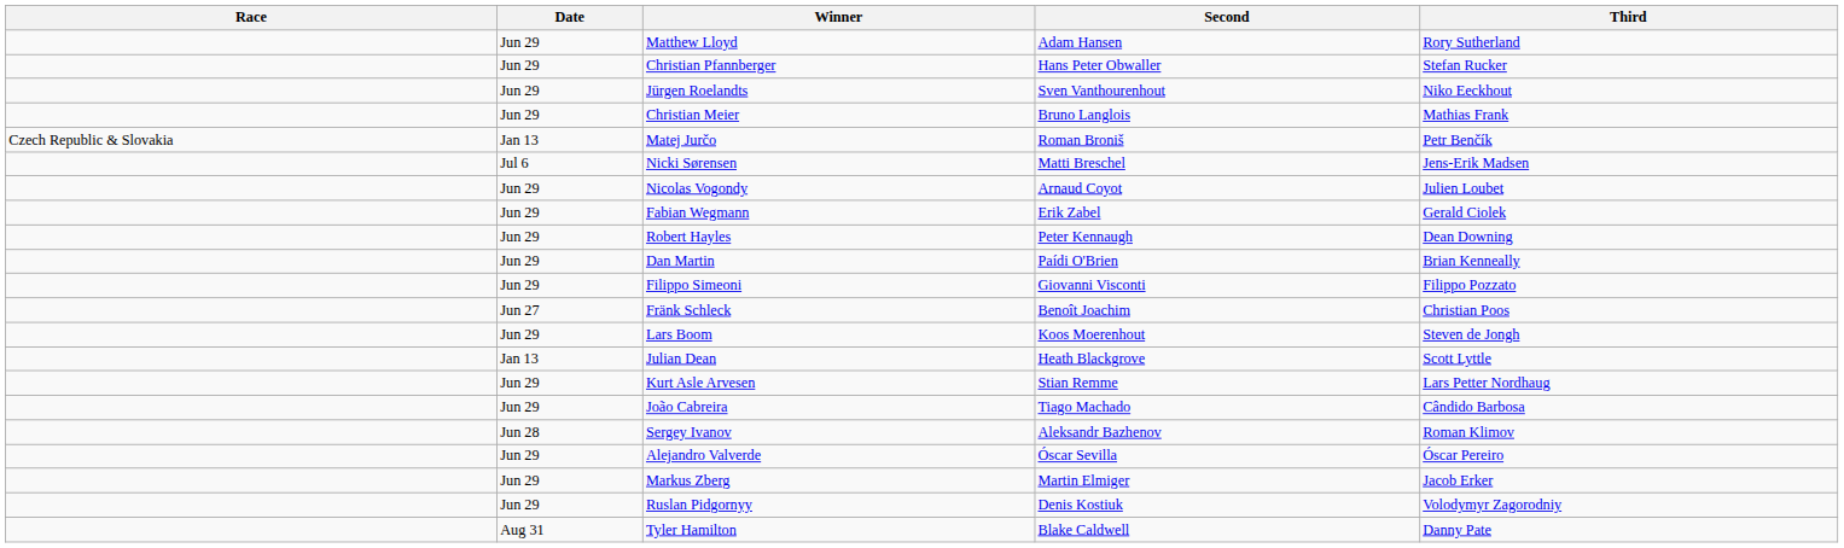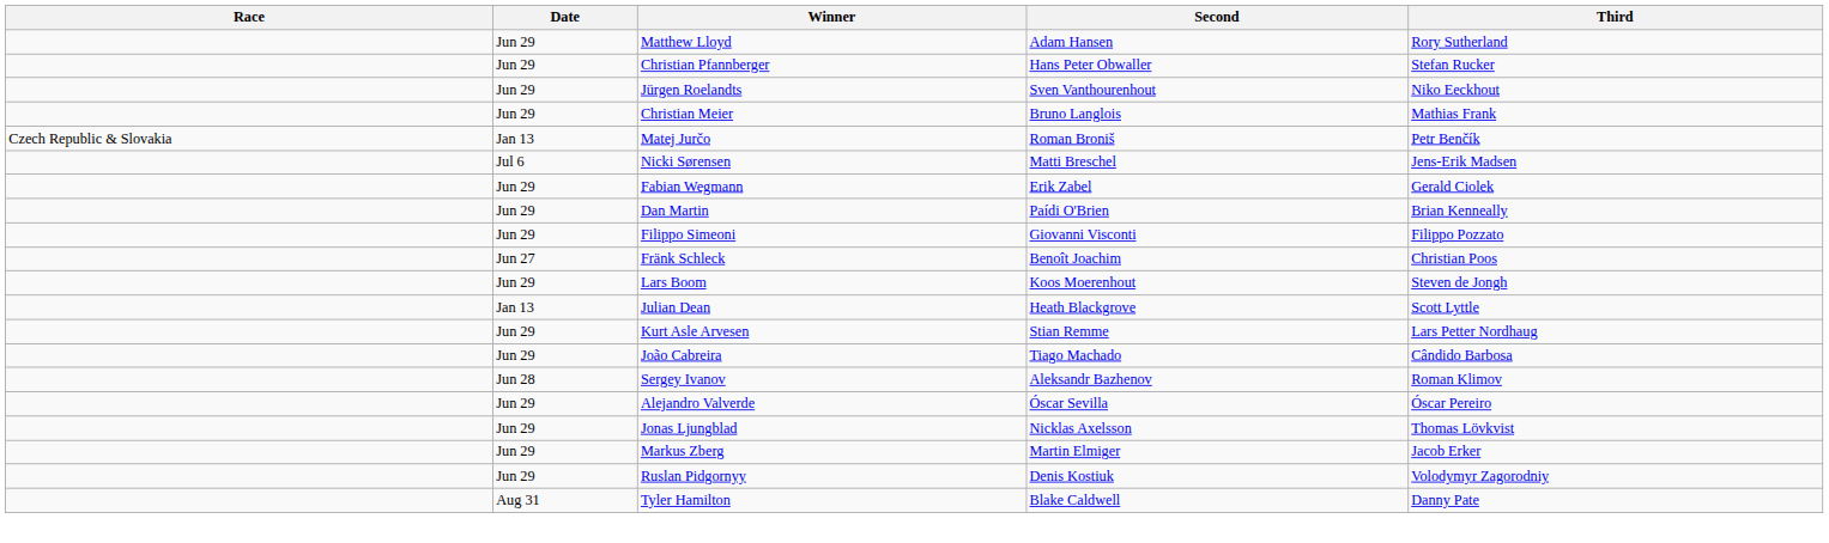 <table class=wikitable style="font-size:90%" width="90%">
 <tr>
 <th>Race</th>
 <th>Date</th>
 <th>Winner</th>
 <th>Second</th>
 <th>Third</th>
 </tr>
 <tr>
 <td></td>
 <td>Jun 29</td>
 <td> <a href='#'>Matthew Lloyd</a></td>
 <td> <a href='#'>Adam Hansen</a></td>
 <td> <a href='#'>Rory Sutherland</a></td>
 </tr>
 <tr>
 <td></td>
 <td>Jun 29</td>
 <td> <a href='#'>Christian Pfannberger</a></td>
 <td> <a href='#'>Hans Peter Obwaller</a></td>
 <td> <a href='#'>Stefan Rucker</a></td>
 </tr>
 <tr>
 <td></td>
 <td>Jun 29</td>
 <td> <a href='#'>Jürgen Roelandts</a></td>
 <td> <a href='#'>Sven Vanthourenhout</a></td>
 <td> <a href='#'>Niko Eeckhout</a></td>
 </tr>
 <tr>
 <td></td>
 <td>Jun 29</td>
 <td> <a href='#'>Christian Meier</a></td>
 <td> <a href='#'>Bruno Langlois</a></td>
 <td> <a href='#'>Mathias Frank</a></td>
 </tr>
 <tr>
 <td> Czech Republic & Slovakia</td>
 <td>Jan 13</td>
 <td> <a href='#'>Matej Jurčo</a></td>
 <td> <a href='#'>Roman Broniš</a></td>
 <td> <a href='#'>Petr Benčík</a></td>
 </tr>
 <tr>
 <td></td>
 <td>Jul 6</td>
 <td> <a href='#'>Nicki Sørensen</a></td>
 <td> <a href='#'>Matti Breschel</a></td>
 <td> <a href='#'>Jens-Erik Madsen</a></td>
 </tr>
 <tr>
 <td></td>
 <td>Jun 29</td>
-<td> <a href='#'>Nicolas Vogondy</a></td>
-<td> <a href='#'>Arnaud Coyot</a></td>
-<td> <a href='#'>Julien Loubet</a></td>
-</tr>
-<tr>
-<td></td>
-<td>Jun 29</td>
 <td> <a href='#'>Fabian Wegmann</a></td>
 <td> <a href='#'>Erik Zabel</a></td>
 <td> <a href='#'>Gerald Ciolek</a></td>
-</tr>
-<tr>
-<td></td>
-<td>Jun 29</td>
-<td> <a href='#'>Robert Hayles</a></td>
-<td> <a href='#'>Peter Kennaugh</a></td>
-<td> <a href='#'>Dean Downing</a></td>
 </tr>
 <tr>
 <td></td>
 <td>Jun 29</td>
 <td> <a href='#'>Dan Martin</a></td>
 <td> <a href='#'>Paídi O'Brien</a></td>
 <td> <a href='#'>Brian Kenneally</a></td>
 </tr>
 <tr>
 <td></td>
 <td>Jun 29</td>
 <td> <a href='#'>Filippo Simeoni</a></td>
 <td> <a href='#'>Giovanni Visconti</a></td>
 <td> <a href='#'>Filippo Pozzato</a></td>
 </tr>
 <tr>
 <td></td>
 <td>Jun 27</td>
 <td> <a href='#'>Fränk Schleck</a></td>
 <td> <a href='#'>Benoît Joachim</a></td>
 <td> <a href='#'>Christian Poos</a></td>
 </tr>
 <tr>
 <td></td>
 <td>Jun 29</td>
 <td> <a href='#'>Lars Boom</a></td>
 <td> <a href='#'>Koos Moerenhout</a></td>
 <td> <a href='#'>Steven de Jongh</a></td>
 </tr>
 <tr>
 <td></td>
 <td>Jan 13</td>
 <td> <a href='#'>Julian Dean</a></td>
 <td> <a href='#'>Heath Blackgrove</a></td>
 <td> <a href='#'>Scott Lyttle</a></td>
 </tr>
 <tr>
 <td></td>
 <td>Jun 29</td>
 <td> <a href='#'>Kurt Asle Arvesen</a></td>
 <td> <a href='#'>Stian Remme</a></td>
 <td> <a href='#'>Lars Petter Nordhaug</a></td>
 </tr>
 <tr>
 <td></td>
 <td>Jun 29</td>
 <td> <a href='#'>João Cabreira</a></td>
 <td> <a href='#'>Tiago Machado</a></td>
 <td> <a href='#'>Cândido Barbosa</a></td>
 </tr>
 <tr>
 <td></td>
 <td>Jun 28</td>
 <td> <a href='#'>Sergey Ivanov</a></td>
 <td> <a href='#'>Aleksandr Bazhenov</a></td>
 <td> <a href='#'>Roman Klimov</a></td>
 </tr>
 <tr>
 <td></td>
 <td>Jun 29</td>
 <td> <a href='#'>Alejandro Valverde</a></td>
 <td> <a href='#'>Óscar Sevilla</a></td>
 <td> <a href='#'>Óscar Pereiro</a></td>
 </tr>
 <tr>
 <td></td>
 <td>Jun 29</td>
+<td> <a href='#'>Jonas Ljungblad</a></td>
+<td> <a href='#'>Nicklas Axelsson</a></td>
+<td> <a href='#'>Thomas Lövkvist</a></td>
+</tr>
+<tr>
+<td></td>
+<td>Jun 29</td>
 <td> <a href='#'>Markus Zberg</a></td>
 <td> <a href='#'>Martin Elmiger</a></td>
 <td> <a href='#'>Jacob Erker</a></td>
 </tr>
 <tr>
 <td></td>
 <td>Jun 29</td>
 <td> <a href='#'>Ruslan Pidgornyy</a></td>
 <td> <a href='#'>Denis Kostiuk</a></td>
 <td> <a href='#'>Volodymyr Zagorodniy</a></td>
 </tr>
 <tr>
 <td></td>
 <td>Aug 31</td>
 <td> <a href='#'>Tyler Hamilton</a></td>
 <td> <a href='#'>Blake Caldwell</a></td>
 <td> <a href='#'>Danny Pate</a></td>
 </tr>
 </table>
